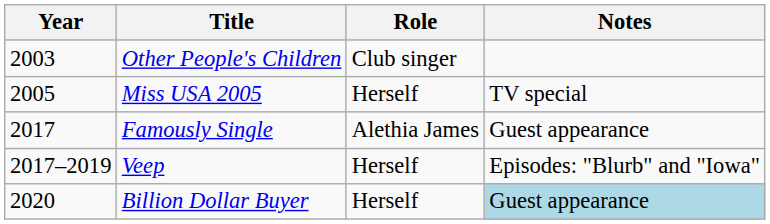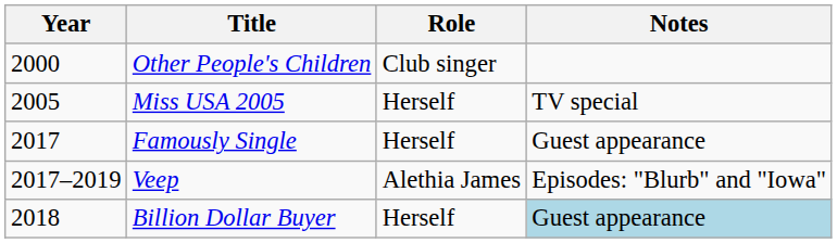 <table class="wikitable">
 <tr>
 <th>Year</th>
 <th>Title</th>
 <th>Role</th>
 <th>Notes</th>
 </tr>
 <tr>
-<td>2003</td>
+<td>2000</td>
 <td><em><a href='#'>Other People's Children</a></em></td>
 <td>Club singer</td>
 <td></td>
 </tr>
 <tr>
 <td>2005</td>
 <td><em><a href='#'>Miss USA 2005</a></em></td>
 <td>Herself</td>
 <td>TV special</td>
 </tr>
 <tr>
 <td>2017</td>
 <td><em><a href='#'>Famously Single</a></em></td>
-<td>Alethia James</td>
+<td>Herself</td>
 <td>Guest appearance</td>
 </tr>
 <tr>
 <td>2017–2019</td>
 <td><em><a href='#'>Veep</a></em></td>
-<td>Herself</td>
+<td>Alethia James</td>
 <td>Episodes: "Blurb" and "Iowa"</td>
 </tr>
 <tr>
-<td>2020</td>
+<td>2018</td>
 <td><em><a href='#'>Billion Dollar Buyer</a></em></td>
 <td>Herself</td>
 <td style="background: lightblue;">Guest appearance</td>
 </tr>
 </table>
